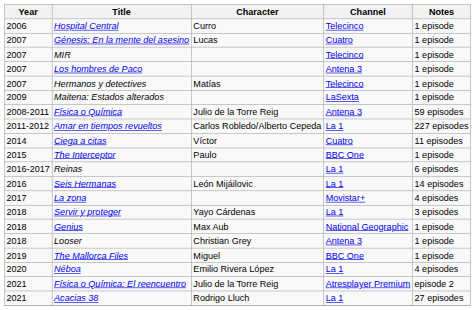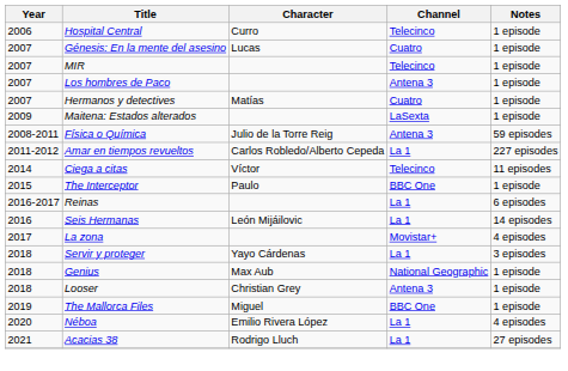 <table class="wikitable" style="font-size: 90%;">
 <tr>
 <th>Year</th>
 <th>Title</th>
 <th>Character</th>
 <th>Channel</th>
 <th>Notes</th>
 </tr>
 <tr>
 <td>2006</td>
 <td><em><a href='#'>Hospital Central</a></em></td>
 <td>Curro</td>
 <td><a href='#'>Telecinco</a></td>
 <td>1 episode</td>
 </tr>
 <tr>
 <td>2007</td>
 <td><em><a href='#'>Génesis: En la mente del asesino</a></em></td>
 <td>Lucas</td>
 <td><a href='#'>Cuatro</a></td>
 <td>1 episode</td>
 </tr>
 <tr>
 <td>2007</td>
 <td><em>MIR</em></td>
 <td></td>
 <td><a href='#'>Telecinco</a></td>
 <td>1 episode</td>
 </tr>
 <tr>
 <td>2007</td>
 <td><em><a href='#'>Los hombres de Paco</a></em></td>
 <td></td>
 <td><a href='#'>Antena 3</a></td>
 <td>1 episode</td>
 </tr>
 <tr>
 <td>2007</td>
 <td><em>Hermanos y detectives</em></td>
 <td>Matías</td>
-<td><a href='#'>Telecinco</a></td>
+<td><a href='#'>Cuatro</a></td>
 <td>1 episode</td>
 </tr>
 <tr>
 <td>2009</td>
 <td><em>Maitena: Estados alterados</em></td>
 <td></td>
 <td><a href='#'>LaSexta</a></td>
 <td>1 episode</td>
 </tr>
 <tr>
 <td>2008-2011</td>
 <td><em><a href='#'>Física o Química</a></em></td>
 <td>Julio de la Torre Reig</td>
 <td><a href='#'>Antena 3</a></td>
 <td>59 episodes</td>
 </tr>
 <tr>
 <td>2011-2012</td>
 <td><em><a href='#'>Amar en tiempos revueltos</a></em></td>
 <td>Carlos Robledo/Alberto Cepeda</td>
 <td><a href='#'>La 1</a></td>
 <td>227 episodes</td>
 </tr>
 <tr>
 <td>2014</td>
 <td><em><a href='#'>Ciega a citas</a></em></td>
 <td>Víctor</td>
-<td><a href='#'>Cuatro</a></td>
+<td><a href='#'>Telecinco</a></td>
 <td>11 episodes</td>
 </tr>
 <tr>
 <td>2015</td>
 <td><em><a href='#'>The Interceptor</a></em></td>
 <td>Paulo</td>
 <td><a href='#'>BBC One</a></td>
 <td>1 episode</td>
 </tr>
 <tr>
 <td>2016-2017</td>
 <td><em>Reinas</em></td>
 <td></td>
 <td><a href='#'>La 1</a></td>
 <td>6 episodes</td>
 </tr>
 <tr>
 <td>2016</td>
 <td><em><a href='#'>Seis Hermanas</a></em></td>
 <td>León Mijáilovic</td>
 <td><a href='#'>La 1</a></td>
 <td>14 episodes</td>
 </tr>
 <tr>
 <td>2017</td>
 <td><em><a href='#'>La zona</a></em></td>
 <td></td>
 <td><a href='#'>Movistar+</a></td>
 <td>4 episodes</td>
 </tr>
 <tr>
 <td>2018</td>
 <td><em><a href='#'>Servir y proteger</a></em></td>
 <td>Yayo Cárdenas</td>
 <td><a href='#'>La 1</a></td>
 <td>3 episodes</td>
 </tr>
 <tr>
 <td>2018</td>
 <td><em><a href='#'>Genius</a></em></td>
 <td>Max Aub</td>
 <td><a href='#'>National Geographic</a></td>
 <td>1 episode</td>
 </tr>
 <tr>
 <td>2018</td>
 <td><em>Looser</em></td>
 <td>Christian Grey</td>
 <td><a href='#'>Antena 3</a></td>
 <td>1 episode</td>
 </tr>
 <tr>
 <td>2019</td>
 <td><em><a href='#'>The Mallorca Files</a></em></td>
 <td>Miguel</td>
 <td><a href='#'>BBC One</a></td>
 <td>1 episode</td>
 </tr>
 <tr>
 <td>2020</td>
 <td><em><a href='#'>Néboa</a></em></td>
 <td>Emilio Rivera López</td>
 <td><a href='#'>La 1</a></td>
 <td>4 episodes</td>
 </tr>
 <tr>
 <td>2021</td>
-<td><em><a href='#'>Física o Química: El reencuentro</a></em></td>
-<td>Julio de la Torre Reig</td>
-<td><a href='#'>Atresplayer Premium</a></td>
-<td>episode 2</td>
-</tr>
-<tr>
-<td>2021</td>
 <td><em><a href='#'>Acacias 38</a></em></td>
 <td>Rodrigo Lluch</td>
 <td><a href='#'>La 1</a></td>
 <td>27 episodes</td>
 </tr>
 <tr>
 </tr>
 </table>
